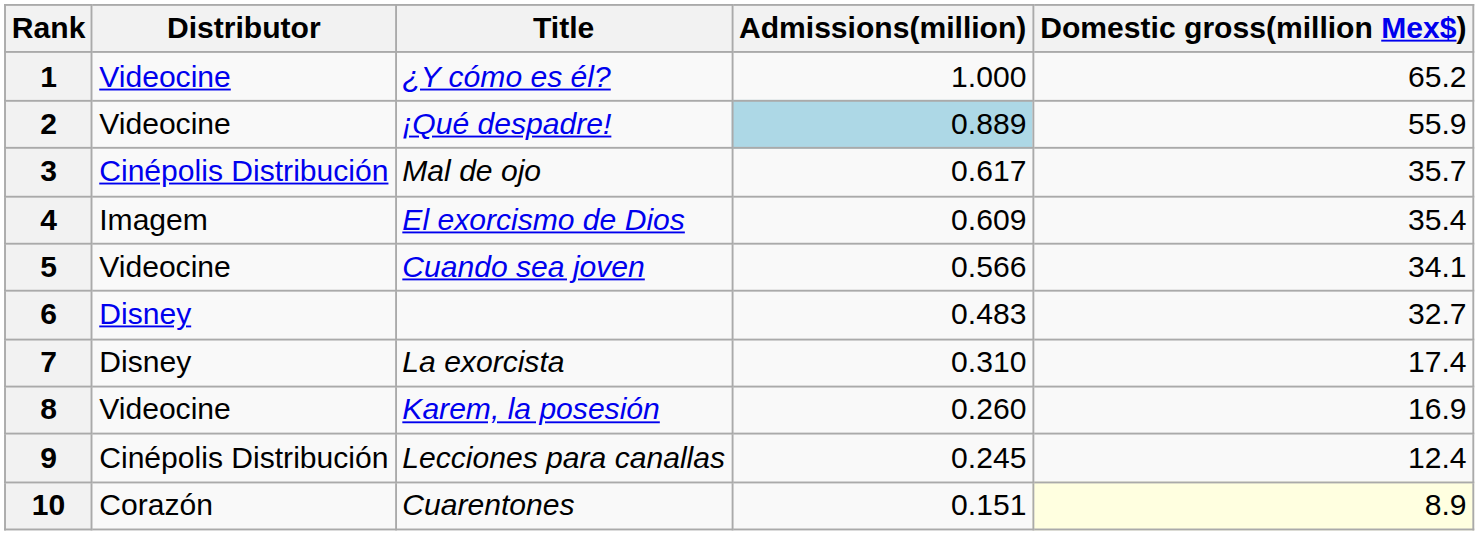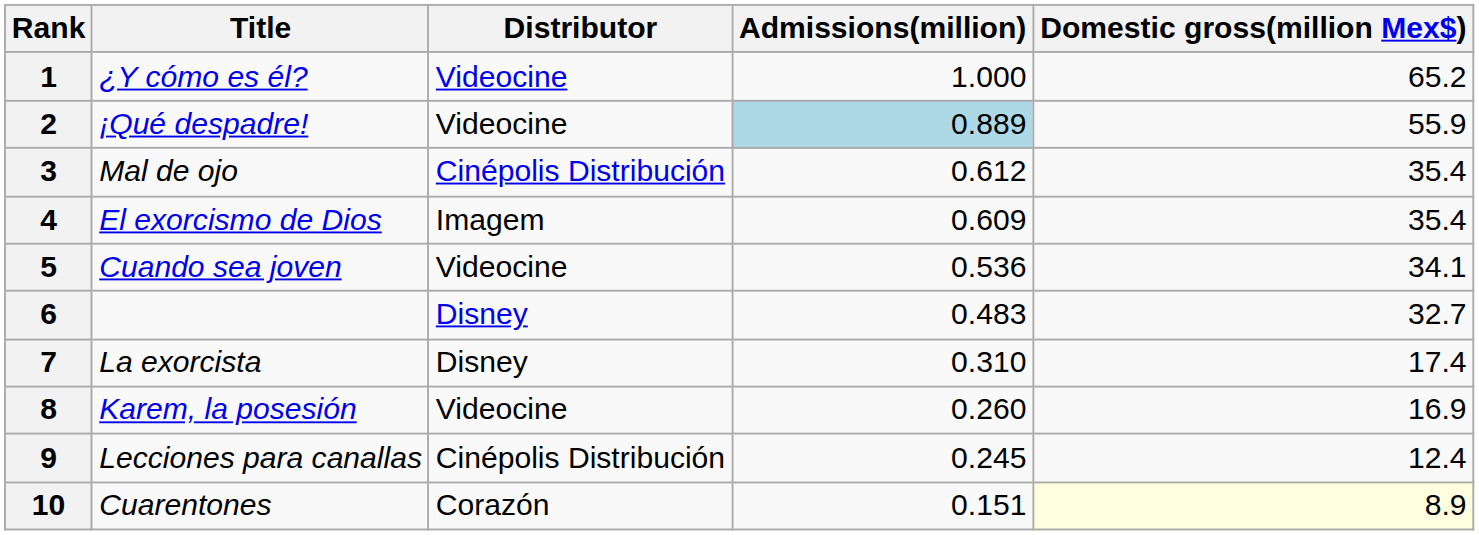 <table class="wikitable" style="margin:1em auto;">
 <tr>
 <th>Rank</th>
+<th>Title</th>
 <th>Distributor</th>
-<th>Title</th>
 <th>Admissions(million)</th>
 <th>Domestic gross(million <a href='#'>Mex$</a>)</th>
 </tr>
 <tr>
 <th align = "center">1</th>
+<td><em><a href='#'>¿Y cómo es él?</a></em></td>
 <td><a href='#'>Videocine</a></td>
-<td><em><a href='#'>¿Y cómo es él?</a></em></td>
 <td align = "right">1.000</td>
 <td align = "right">65.2</td>
 </tr>
 <tr>
 <th align = "center">2</th>
+<td><em><a href='#'>¡Qué despadre!</a></em></td>
 <td>Videocine</td>
-<td><em><a href='#'>¡Qué despadre!</a></em></td>
 <td align = "right" style="background: lightblue;">0.889</td>
 <td align = "right">55.9</td>
 </tr>
 <tr>
 <th align = "center">3</th>
+<td><em>Mal de ojo</em></td>
 <td><a href='#'>Cinépolis Distribución</a></td>
-<td><em>Mal de ojo</em></td>
-<td align = "right">0.617</td>
-<td align = "right">35.7</td>
+<td align = "right">0.612</td>
+<td align = "right">35.4</td>
 </tr>
 <tr>
 <th align = "center">4</th>
+<td><em><a href='#'>El exorcismo de Dios</a></em></td>
 <td>Imagem</td>
-<td><em><a href='#'>El exorcismo de Dios</a></em></td>
 <td align = "right">0.609</td>
 <td align = "right">35.4</td>
 </tr>
 <tr>
 <th align = "center">5</th>
+<td><em><a href='#'>Cuando sea joven</a></em></td>
 <td>Videocine</td>
-<td><em><a href='#'>Cuando sea joven</a></em></td>
-<td align = "right">0.566</td>
+<td align = "right">0.536</td>
 <td align = "right">34.1</td>
 </tr>
 <tr>
 <th align = "center">6</th>
+<td><em></em></td>
 <td><a href='#'>Disney</a></td>
-<td><em></em></td>
 <td align = "right">0.483</td>
 <td align = "right">32.7</td>
 </tr>
 <tr>
 <th align = "center">7</th>
+<td><em>La exorcista</em></td>
 <td>Disney</td>
-<td><em>La exorcista</em></td>
 <td align = "right">0.310</td>
 <td align = "right">17.4</td>
 </tr>
 <tr>
 <th align = "center">8</th>
+<td><em><a href='#'>Karem, la posesión</a></em></td>
 <td>Videocine</td>
-<td><em><a href='#'>Karem, la posesión</a></em></td>
 <td align = "right">0.260</td>
 <td align = "right">16.9</td>
 </tr>
 <tr>
 <th align = "center">9</th>
+<td><em>Lecciones para canallas</em></td>
 <td>Cinépolis Distribución</td>
-<td><em>Lecciones para canallas</em></td>
 <td align = "right">0.245</td>
 <td align = "right">12.4</td>
 </tr>
 <tr>
 <th align = "center">10</th>
+<td><em>Cuarentones</em></td>
 <td>Corazón</td>
-<td><em>Cuarentones</em></td>
 <td align = "right">0.151</td>
 <td align = "right" style="background: lightyellow;">8.9</td>
 </tr>
 </table>
